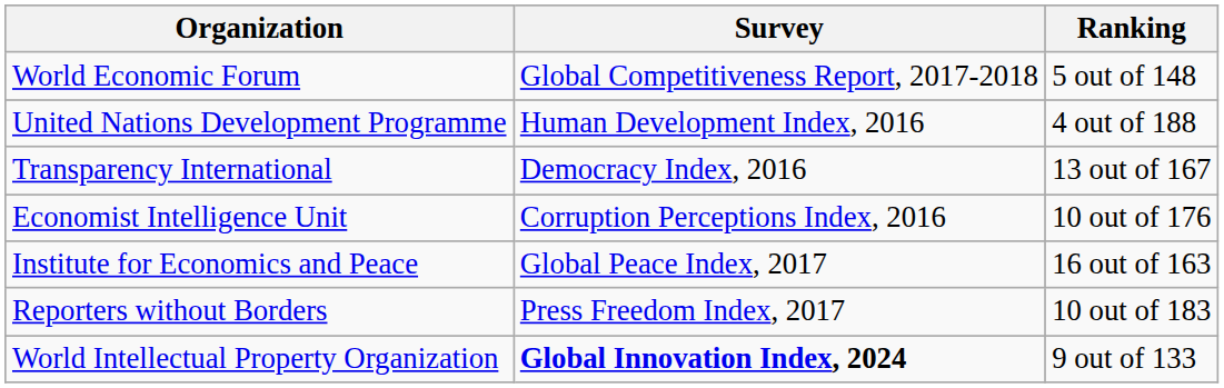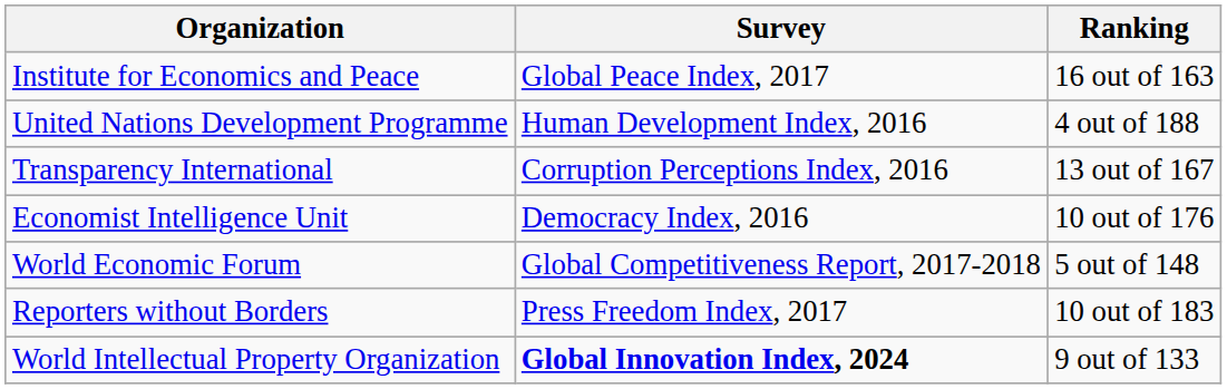 <table class="wikitable">
 <tr>
 <th>Organization</th>
 <th>Survey</th>
 <th>Ranking</th>
 </tr>
 <tr>
-<td><a href='#'>World Economic Forum</a></td>
-<td><a href='#'>Global Competitiveness Report</a>, 2017-2018</td>
-<td>5 out of 148</td>
+<td><a href='#'>Institute for Economics and Peace</a></td>
+<td><a href='#'>Global Peace Index</a>, 2017</td>
+<td>16 out of 163</td>
 </tr>
 <tr>
 <td><a href='#'>United Nations Development Programme</a></td>
 <td><a href='#'>Human Development Index</a>, 2016</td>
 <td>4 out of 188</td>
 </tr>
 <tr>
 <td><a href='#'>Transparency International</a></td>
-<td><a href='#'>Democracy Index</a>, 2016</td>
+<td><a href='#'>Corruption Perceptions Index</a>, 2016</td>
 <td>13 out of 167</td>
 </tr>
 <tr>
 <td><a href='#'>Economist Intelligence Unit</a></td>
-<td><a href='#'>Corruption Perceptions Index</a>, 2016</td>
+<td><a href='#'>Democracy Index</a>, 2016</td>
 <td>10 out of 176</td>
 </tr>
 <tr>
-<td><a href='#'>Institute for Economics and Peace</a></td>
-<td><a href='#'>Global Peace Index</a>, 2017</td>
-<td>16 out of 163</td>
+<td><a href='#'>World Economic Forum</a></td>
+<td><a href='#'>Global Competitiveness Report</a>, 2017-2018</td>
+<td>5 out of 148</td>
 </tr>
 <tr>
 <td><a href='#'>Reporters without Borders</a></td>
 <td><a href='#'>Press Freedom Index</a>, 2017</td>
 <td>10 out of 183</td>
 </tr>
 <tr>
 <td><a href='#'>World Intellectual Property Organization</a></td>
 <td><strong><a href='#'>Global Innovation Index</a>, 2024</strong></td>
 <td>9 out of 133</td>
 </tr>
 </table>
